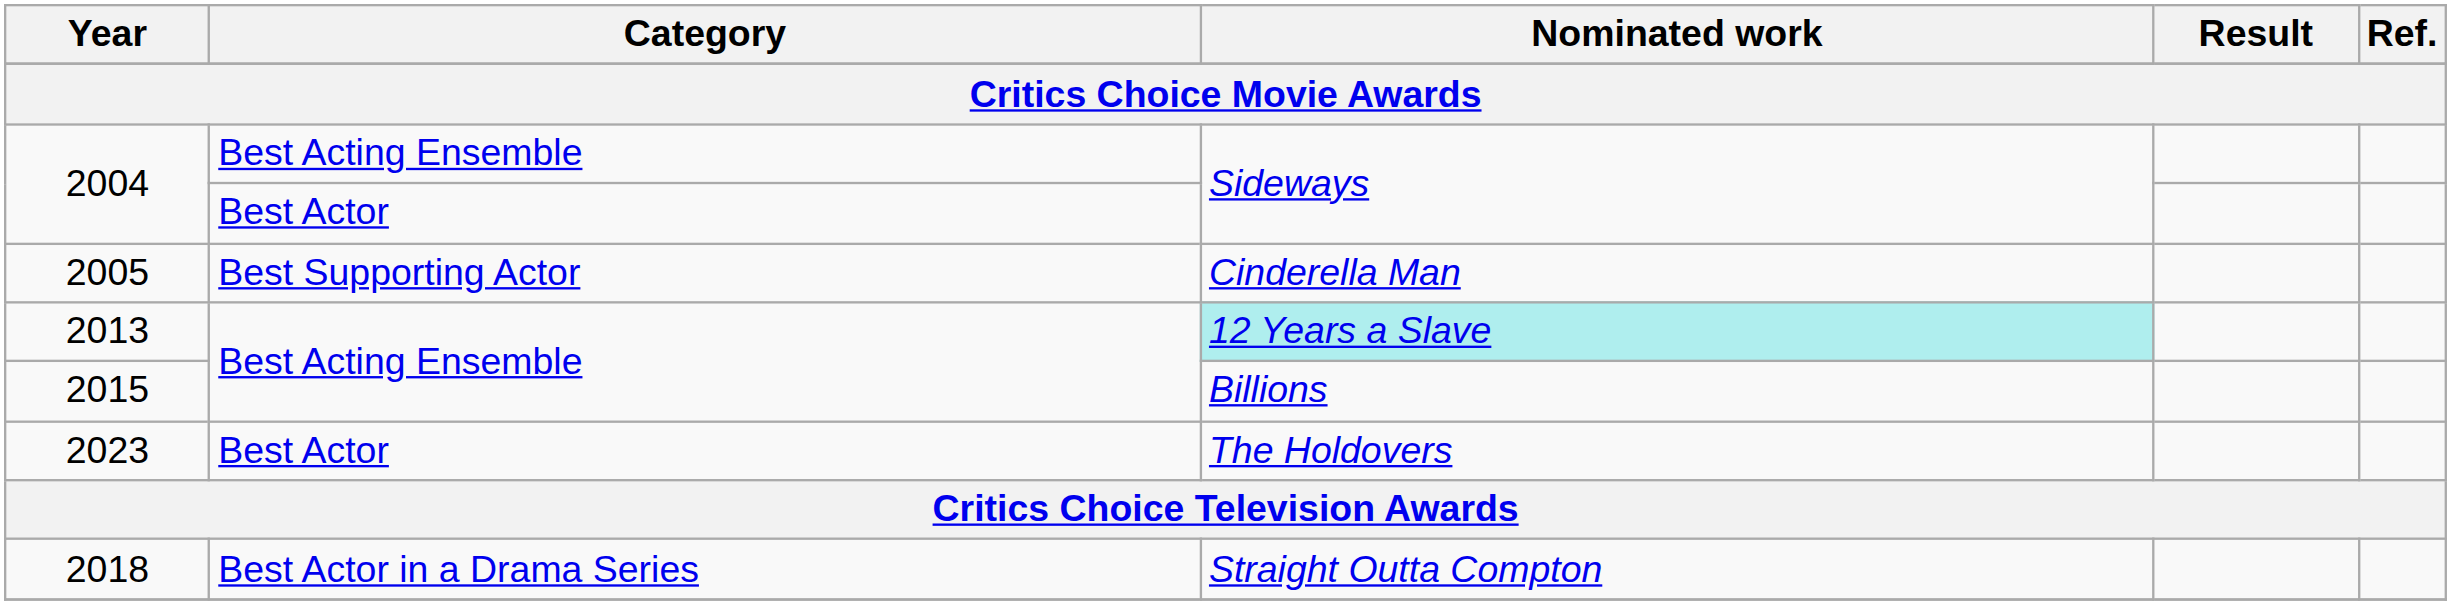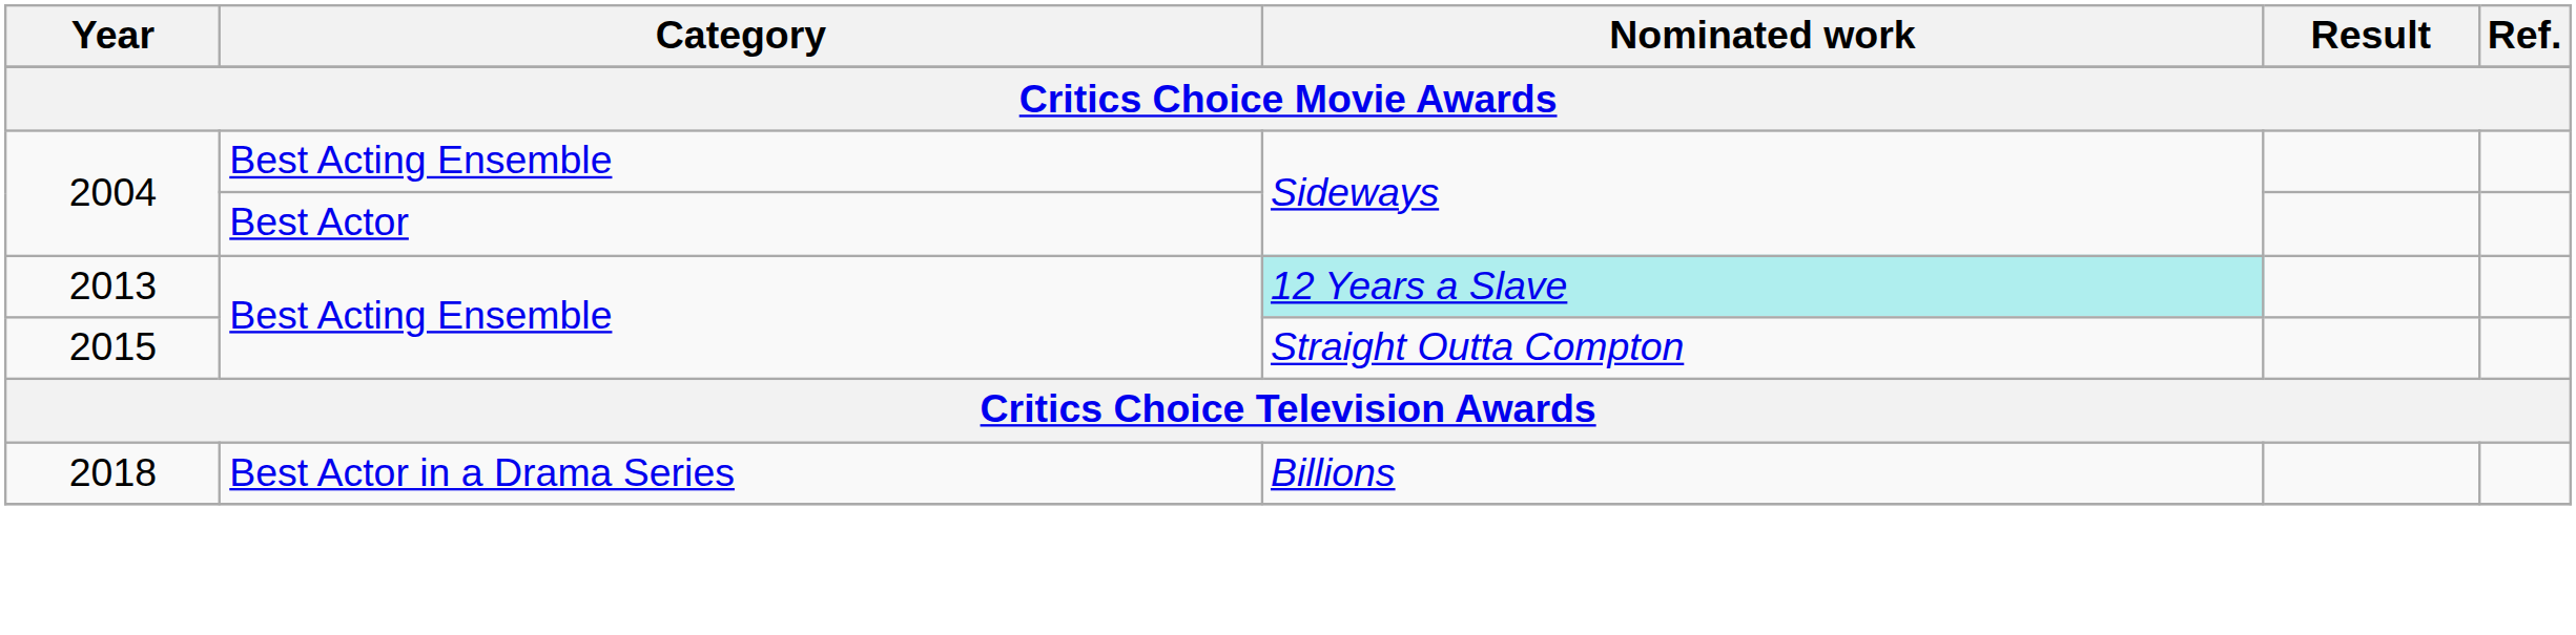 <table class=wikitable>
 <tr>
 <th scope="col" style="width:5em;">Year</th>
 <th scope="col" style="width:26em;">Category</th>
 <th scope="col" style="width:25em;">Nominated work</th>
 <th scope="col" style="width:5em;">Result</th>
 <th>Ref.</th>
 </tr>
 <tr>
 </tr>
 <tr>
 <th colspan=5><a href='#'>Critics Choice Movie Awards</a></th>
 </tr>
 <tr>
 <td style="text-align:center;", rowspan=2>2004</td>
 <td><a href='#'>Best Acting Ensemble</a></td>
 <td rowspan=2><em><a href='#'>Sideways</a></em></td>
 <td></td>
 <td></td>
 </tr>
 <tr>
 <td><a href='#'>Best Actor</a></td>
 <td></td>
 <td></td>
 </tr>
 <tr>
-<td style="text-align:center;">2005</td>
-<td><a href='#'>Best Supporting Actor</a></td>
-<td><em><a href='#'>Cinderella Man</a></em></td>
-<td></td>
-<td></td>
-</tr>
-<tr>
 <td style="text-align:center;">2013</td>
 <td rowspan=2><a href='#'>Best Acting Ensemble</a></td>
 <td style="background: paleturquoise;"><em><a href='#'>12 Years a Slave</a></em></td>
 <td></td>
 <td></td>
 </tr>
 <tr>
 <td style="text-align:center;">2015</td>
-<td><em><a href='#'>Billions</a></em></td>
-<td></td>
-<td></td>
-</tr>
-<tr>
-<td style="text-align:center;", rowspan=1>2023</td>
-<td><a href='#'>Best Actor</a></td>
-<td rowspan=1><em><a href='#'>The Holdovers</a></em></td>
+<td><em><a href='#'>Straight Outta Compton</a></em></td>
 <td></td>
 <td></td>
 </tr>
 <tr>
 <th colspan=5><a href='#'>Critics Choice Television Awards</a></th>
 </tr>
 <tr>
 <td style="text-align:center;">2018</td>
 <td><a href='#'>Best Actor in a Drama Series</a></td>
-<td><em><a href='#'>Straight Outta Compton</a></em></td>
+<td><em><a href='#'>Billions</a></em></td>
 <td></td>
 <td></td>
 </tr>
 <tr>
 </tr>
 </table>
